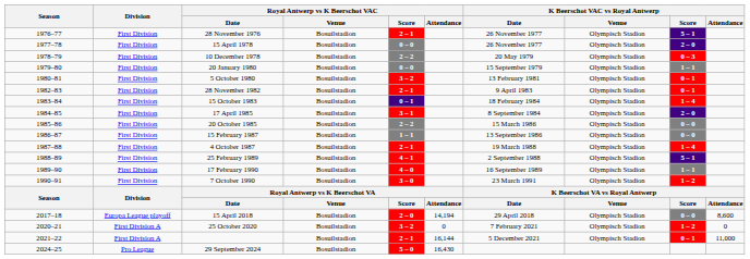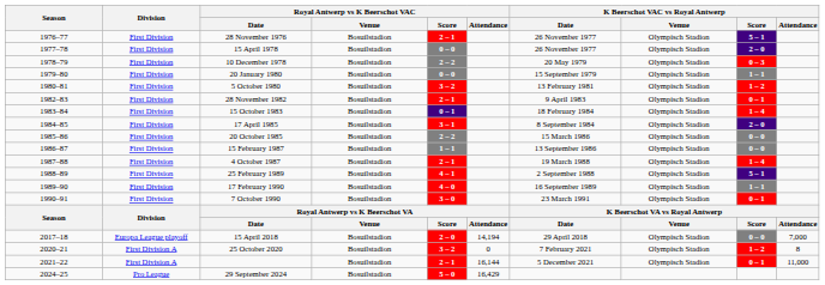 <table class="wikitable" style="text-align: center; font-size: 11px">
 <tr>
 <th rowspan="2" width="130">Season</th>
 <th rowspan="2" width="130">Division</th>
 <th colspan=4>Royal Antwerp vs K Beerschot VAC</th>
 <th colspan=5>K Beerschot VAC vs Royal Antwerp</th>
 </tr>
 <tr>
 <th width="150">Date</th>
 <th width="155">Venue</th>
 <th width="50">Score</th>
 <th width="40">Attendance</th>
 <th width="150">Date</th>
 <th width="155">Venue</th>
 <th width="50">Score</th>
 <th width="40">Attendance</th>
 </tr>
 <tr>
 <td>1976–77</td>
 <td><a href='#'>First Division</a></td>
 <td>28 November 1976</td>
 <td>Bosuilstadion</td>
 <td style="background:#FF0000;color:white;"><strong>2 – 1</strong></td>
 <td></td>
 <td>26 November 1977</td>
 <td Olympisch Stadion (Antwerp)>Olympisch Stadion</td>
 <td style="background:#400080;color:white;"><strong>5 – 1</strong></td>
 <td></td>
 </tr>
 <tr>
 <td>1977–78</td>
 <td><a href='#'>First Division</a></td>
 <td>15 April 1978</td>
 <td>Bosuilstadion</td>
 <td style="background:#808080;color:white;"><strong>0 – 0</strong></td>
 <td></td>
 <td>26 November 1977</td>
 <td Olympisch Stadion (Antwerp)>Olympisch Stadion</td>
 <td style="background:#400080;color:white;"><strong>2 – 0</strong></td>
 <td></td>
 </tr>
 <tr>
 <td>1978–79</td>
 <td><a href='#'>First Division</a></td>
 <td>10 December 1978</td>
 <td>Bosuilstadion</td>
 <td style="background:#808080;color:white;"><strong>2 – 2</strong></td>
 <td></td>
 <td>20 May 1979</td>
 <td Olympisch Stadion (Antwerp)>Olympisch Stadion</td>
 <td style="background:#FF0000;color:white;"><strong>0 – 3</strong></td>
 <td></td>
 </tr>
 <tr>
 <td>1979–80</td>
 <td><a href='#'>First Division</a></td>
 <td>20 January 1980</td>
 <td>Bosuilstadion</td>
 <td style="background:#808080;color:white;"><strong>0 – 0</strong></td>
 <td></td>
 <td>15 September 1979</td>
 <td Olympisch Stadion (Antwerp)>Olympisch Stadion</td>
 <td style="background:#808080;color:white;"><strong>1 – 1</strong></td>
 <td></td>
 </tr>
 <tr>
 <td>1980–81</td>
 <td><a href='#'>First Division</a></td>
 <td>5 October 1980</td>
 <td>Bosuilstadion</td>
 <td style="background:#FF0000;color:white;"><strong>3 – 2</strong></td>
 <td></td>
 <td>13 February 1981</td>
 <td Olympisch Stadion (Antwerp)>Olympisch Stadion</td>
-<td style="background:#FF0000;color:white;"><strong>0 – 1</strong></td>
+<td style="background:#FF0000;color:white;"><strong>1 – 2</strong></td>
 <td></td>
 </tr>
 <tr>
 <td>1982–83</td>
 <td><a href='#'>First Division</a></td>
 <td>28 November 1982</td>
 <td>Bosuilstadion</td>
 <td style="background:#FF0000;color:white;"><strong>2 – 1</strong></td>
 <td></td>
 <td>9 April 1983</td>
 <td Olympisch Stadion (Antwerp)>Olympisch Stadion</td>
 <td style="background:#FF0000;color:white;"><strong>0 – 1</strong></td>
 <td></td>
 </tr>
 <tr>
 <td>1983–84</td>
 <td><a href='#'>First Division</a></td>
 <td>15 October 1983</td>
 <td>Bosuilstadion</td>
 <td style="background:#400080;color:white;"><strong>0 – 1</strong></td>
 <td></td>
 <td>18 February 1984</td>
 <td Olympisch Stadion (Antwerp)>Olympisch Stadion</td>
 <td style="background:#FF0000;color:white;"><strong>1 – 4</strong></td>
 <td></td>
 </tr>
 <tr>
 <td>1984–85</td>
 <td><a href='#'>First Division</a></td>
 <td>17 April 1985</td>
 <td>Bosuilstadion</td>
 <td style="background:#FF0000;color:white;"><strong>3 – 1</strong></td>
 <td></td>
 <td>8 September 1984</td>
 <td Olympisch Stadion (Antwerp)>Olympisch Stadion</td>
 <td style="background:#400080;color:white;"><strong>2 – 0</strong></td>
 <td></td>
 </tr>
 <tr>
 <td>1985–86</td>
 <td><a href='#'>First Division</a></td>
 <td>20 October 1985</td>
 <td>Bosuilstadion</td>
 <td style="background:#808080;color:white;"><strong>2 – 2</strong></td>
 <td></td>
 <td>15 March 1986</td>
 <td Olympisch Stadion (Antwerp)>Olympisch Stadion</td>
 <td style="background:#808080;color:white;"><strong>0 – 0</strong></td>
 <td></td>
 </tr>
 <tr>
 <td>1986–87</td>
 <td><a href='#'>First Division</a></td>
 <td>15 February 1987</td>
 <td>Bosuilstadion</td>
 <td style="background:#808080;color:white;"><strong>1 – 1</strong></td>
 <td></td>
 <td>13 September 1986</td>
 <td Olympisch Stadion (Antwerp)>Olympisch Stadion</td>
 <td style="background:#808080;color:white;"><strong>0 – 0</strong></td>
 <td></td>
 </tr>
 <tr>
 <td>1987–88</td>
 <td><a href='#'>First Division</a></td>
 <td>4 October 1987</td>
 <td>Bosuilstadion</td>
 <td style="background:#FF0000;color:white;"><strong>2 – 1</strong></td>
 <td></td>
 <td>19 March 1988</td>
 <td Olympisch Stadion (Antwerp)>Olympisch Stadion</td>
 <td style="background:#FF0000;color:white;"><strong>1 – 4</strong></td>
 <td></td>
 </tr>
 <tr>
 <td>1988–89</td>
 <td><a href='#'>First Division</a></td>
 <td>25 February 1989</td>
 <td>Bosuilstadion</td>
 <td style="background:#FF0000;color:white;"><strong>4 – 1</strong></td>
 <td></td>
 <td>2 September 1988</td>
 <td Olympisch Stadion (Antwerp)>Olympisch Stadion</td>
 <td style="background:#400080;color:white;"><strong>5 – 1</strong></td>
 <td></td>
 </tr>
 <tr>
 <td>1989–90</td>
 <td><a href='#'>First Division</a></td>
 <td>17 February 1990</td>
 <td>Bosuilstadion</td>
 <td style="background:#FF0000;color:white;"><strong>4 – 0</strong></td>
 <td></td>
 <td>16 September 1989</td>
 <td Olympisch Stadion (Antwerp)>Olympisch Stadion</td>
 <td style="background:#808080;color:white;"><strong>1 – 1</strong></td>
 <td></td>
 </tr>
 <tr>
 <td>1990–91</td>
 <td><a href='#'>First Division</a></td>
 <td>7 October 1990</td>
 <td>Bosuilstadion</td>
 <td style="background:#FF0000;color:white;"><strong>3 – 0</strong></td>
 <td></td>
 <td>23 March 1991</td>
 <td Olympisch Stadion (Antwerp)>Olympisch Stadion</td>
-<td style="background:#FF0000;color:white;"><strong>1 – 2</strong></td>
+<td style="background:#FF0000;color:white;"><strong>0 – 1</strong></td>
 <td></td>
 </tr>
 <tr>
 <th rowspan="2" width="130">Season</th>
 <th rowspan="2" width="130">Division</th>
 <th colspan=4>Royal Antwerp vs K Beerschot VA</th>
 <th colspan=5>K Beerschot VA vs Royal Antwerp</th>
 </tr>
 <tr>
 <th width="150">Date</th>
 <th width="155">Venue</th>
 <th width="50">Score</th>
 <th width="40">Attendance</th>
 <th width="150">Date</th>
 <th width="155">Venue</th>
 <th width="50">Score</th>
 <th width="40">Attendance</th>
 </tr>
 <tr>
 <td>2017–18</td>
 <td><a href='#'>Europa League playoff</a></td>
 <td>15 April 2018</td>
 <td>Bosuilstadion</td>
 <td style="background:#FF0000;color:white;"><strong>2 – 0</strong></td>
 <td>14,194</td>
 <td>29 April 2018</td>
 <td Olympisch Stadion (Antwerp)>Olympisch Stadion</td>
 <td style="background:#808080;color:white;"><strong>0 – 0</strong></td>
-<td>8,600</td>
+<td>7,000</td>
 </tr>
 <tr>
 <td>2020–21</td>
 <td><a href='#'>First Division A</a></td>
 <td>25 October 2020</td>
 <td>Bosuilstadion</td>
 <td style="background:#FF0000;color:white;"><strong>3 – 2</strong></td>
 <td>0</td>
 <td>7 February 2021</td>
 <td Olympisch Stadion (Antwerp)>Olympisch Stadion</td>
 <td style="background:#FF0000;color:white;"><strong>1 – 2</strong></td>
-<td>0</td>
+<td>8</td>
 </tr>
 <tr>
 <td>2021–22</td>
 <td><a href='#'>First Division A</a></td>
 <td></td>
 <td>Bosuilstadion</td>
 <td style="background:#FF0000;color:white;"><strong>2 – 1</strong></td>
 <td>16,144</td>
 <td>5 December 2021</td>
 <td Olympisch Stadion (Antwerp)>Olympisch Stadion</td>
 <td style="background:#FF0000;color:white;"><strong>0 – 1</strong></td>
 <td>11,000</td>
 </tr>
 <tr>
 <td>2024–25</td>
 <td><a href='#'>Pro League</a></td>
 <td>29 September 2024</td>
 <td>Bosuilstadion</td>
 <td style="background:#FF0000;color:white;"><strong>5 – 0</strong></td>
-<td>16,430</td>
+<td>16,429</td>
 <td></td>
 <td></td>
 <td></td>
 <td></td>
 </tr>
 </table>
